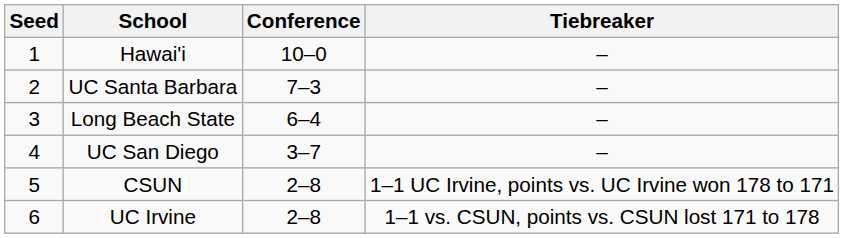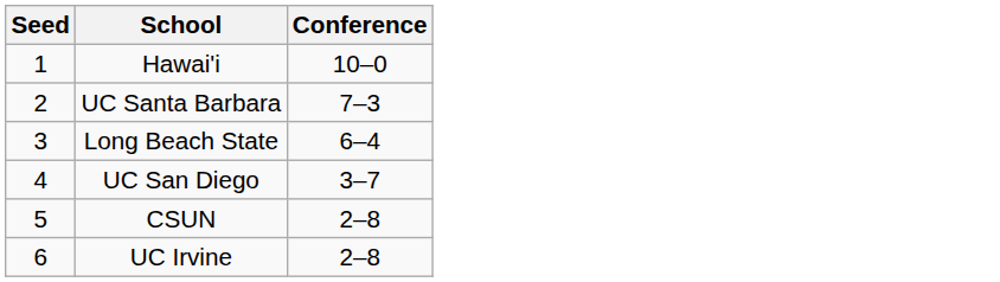 <table class="wikitable" style="white-space:nowrap; font-size:95%;text-align:center">
 <tr>
 <th>Seed</th>
 <th>School</th>
 <th>Conference</th>
-<th>Tiebreaker</th>
 </tr>
 <tr>
 <td>1</td>
 <td>Hawai'i</td>
 <td>10–0</td>
-<td>–</td>
 </tr>
 <tr>
 <td>2</td>
 <td>UC Santa Barbara</td>
 <td>7–3</td>
-<td>–</td>
 </tr>
 <tr>
 <td>3</td>
 <td>Long Beach  State</td>
 <td>6–4</td>
-<td>–</td>
 </tr>
 <tr>
 <td>4</td>
 <td>UC San Diego</td>
 <td>3–7</td>
-<td>–</td>
 </tr>
 <tr>
 <td>5</td>
 <td>CSUN</td>
 <td>2–8</td>
-<td>1–1 UC Irvine, points vs. UC Irvine won 178 to 171</td>
 </tr>
 <tr>
 <td>6</td>
 <td>UC Irvine</td>
 <td>2–8</td>
-<td>1–1 vs. CSUN, points vs. CSUN lost 171 to 178</td>
 </tr>
 </table>
